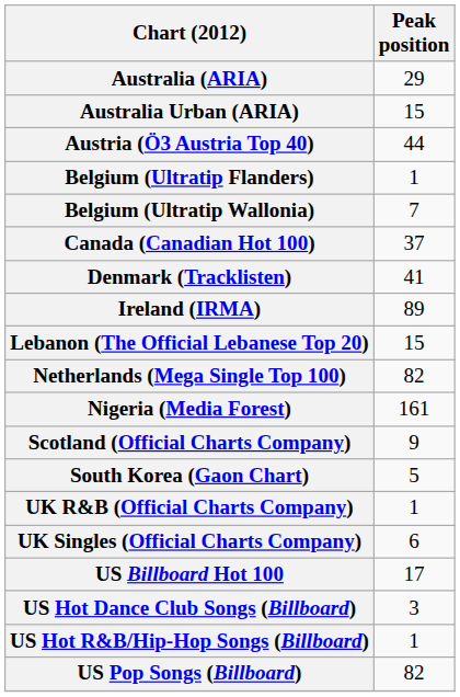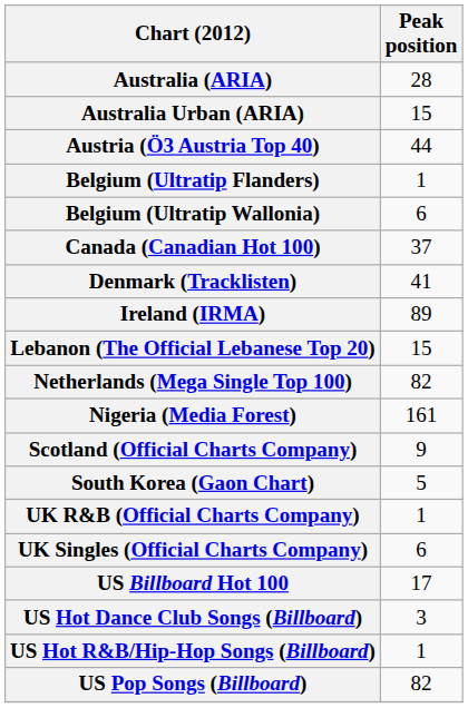 <table class="wikitable sortable plainrowheaders" style="text-align:center">
 <tr>
 <th scope="col">Chart (2012)</th>
 <th scope="col">Peak<br>position</th>
 </tr>
 <tr>
 <th scope="row">Australia (<a href='#'>ARIA</a>)</th>
-<td align="center">29</td>
+<td align="center">28</td>
 </tr>
 <tr>
 <th scope="row">Australia Urban (ARIA)</th>
 <td align="center">15</td>
 </tr>
 <tr>
 <th scope="row">Austria (<a href='#'>Ö3 Austria Top 40</a>)</th>
 <td align="center">44</td>
 </tr>
 <tr>
 <th scope="row">Belgium (<a href='#'>Ultratip</a> Flanders)</th>
 <td align="center">1</td>
 </tr>
 <tr>
 <th scope="row">Belgium (Ultratip Wallonia)</th>
-<td align="center">7</td>
+<td align="center">6</td>
 </tr>
 <tr>
 <th scope="row">Canada (<a href='#'>Canadian Hot 100</a>)</th>
 <td align="center">37</td>
 </tr>
 <tr>
 <th scope="row">Denmark (<a href='#'>Tracklisten</a>)</th>
 <td align="center">41</td>
 </tr>
 <tr>
 <th scope="row">Ireland (<a href='#'>IRMA</a>)</th>
 <td align="center">89</td>
 </tr>
 <tr>
 <th scope="row">Lebanon (<a href='#'>The Official Lebanese Top 20</a>)</th>
 <td align="center">15</td>
 </tr>
 <tr>
 <th scope="row">Netherlands (<a href='#'>Mega Single Top 100</a>)</th>
 <td align="center">82</td>
 </tr>
 <tr>
 <th scope="row">Nigeria (<a href='#'>Media Forest</a>)</th>
 <td align="center">161</td>
 </tr>
 <tr>
 <th scope="row">Scotland (<a href='#'>Official Charts Company</a>)</th>
 <td align="center">9</td>
 </tr>
 <tr>
 <th scope="row">South Korea (<a href='#'>Gaon Chart</a>)</th>
 <td align="center">5</td>
 </tr>
 <tr>
 <th scope="row">UK R&B (<a href='#'>Official Charts Company</a>)</th>
 <td align="center">1</td>
 </tr>
 <tr>
 <th scope="row">UK Singles (<a href='#'>Official Charts Company</a>)</th>
 <td align="center">6</td>
 </tr>
 <tr>
 <th scope="row">US <a href='#'><em>Billboard</em> Hot 100</a></th>
 <td align="center">17</td>
 </tr>
 <tr>
 <th scope="row">US <a href='#'>Hot Dance Club Songs</a> (<em><a href='#'>Billboard</a></em>)</th>
 <td align="center">3</td>
 </tr>
 <tr>
 <th scope="row">US <a href='#'>Hot R&B/Hip-Hop Songs</a> (<em><a href='#'>Billboard</a></em>)</th>
 <td align="center">1</td>
 </tr>
 <tr>
 <th scope="row">US <a href='#'>Pop Songs</a> (<em><a href='#'>Billboard</a></em>)</th>
 <td align="center">82</td>
 </tr>
 <tr>
 </tr>
 </table>
